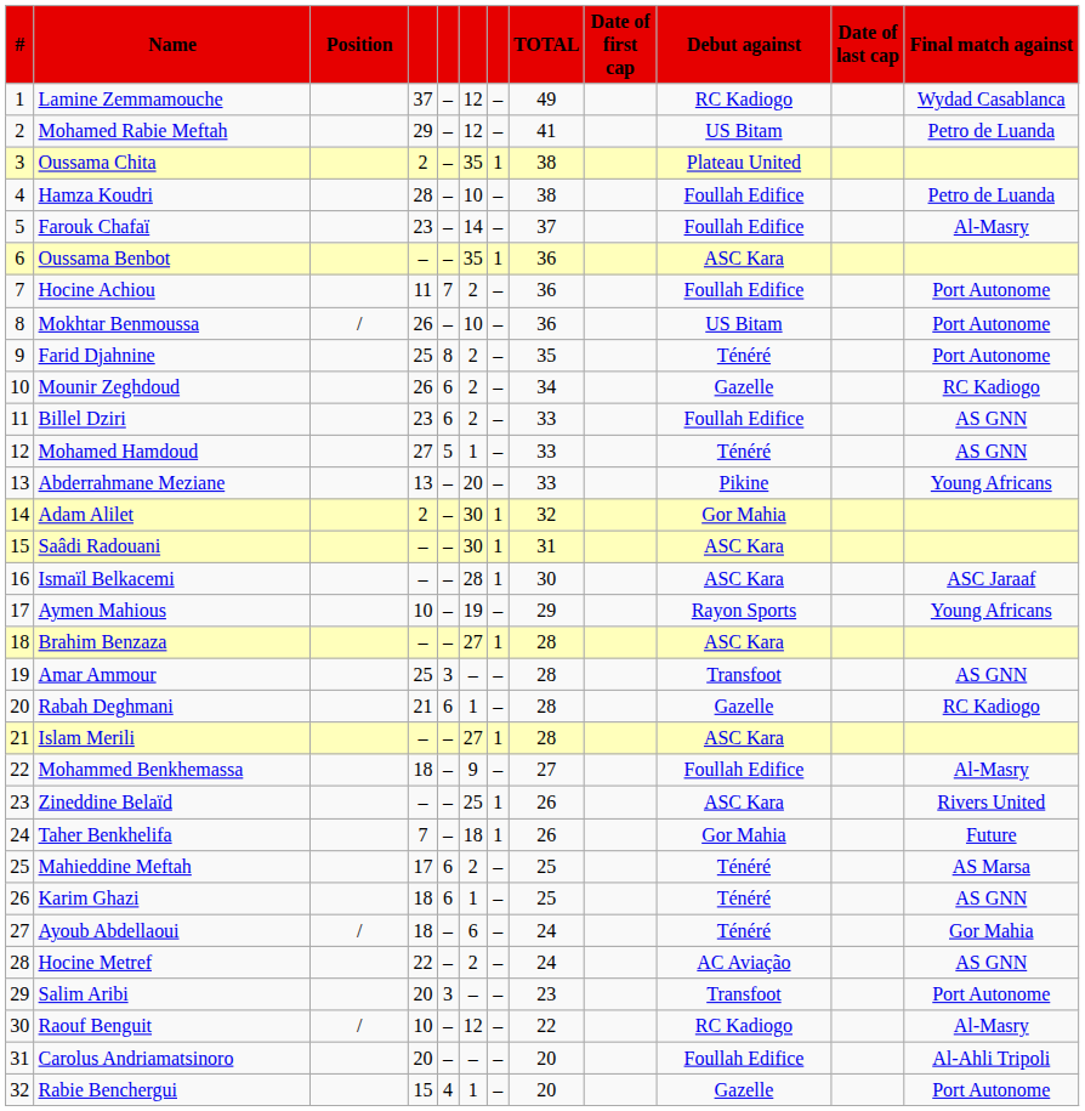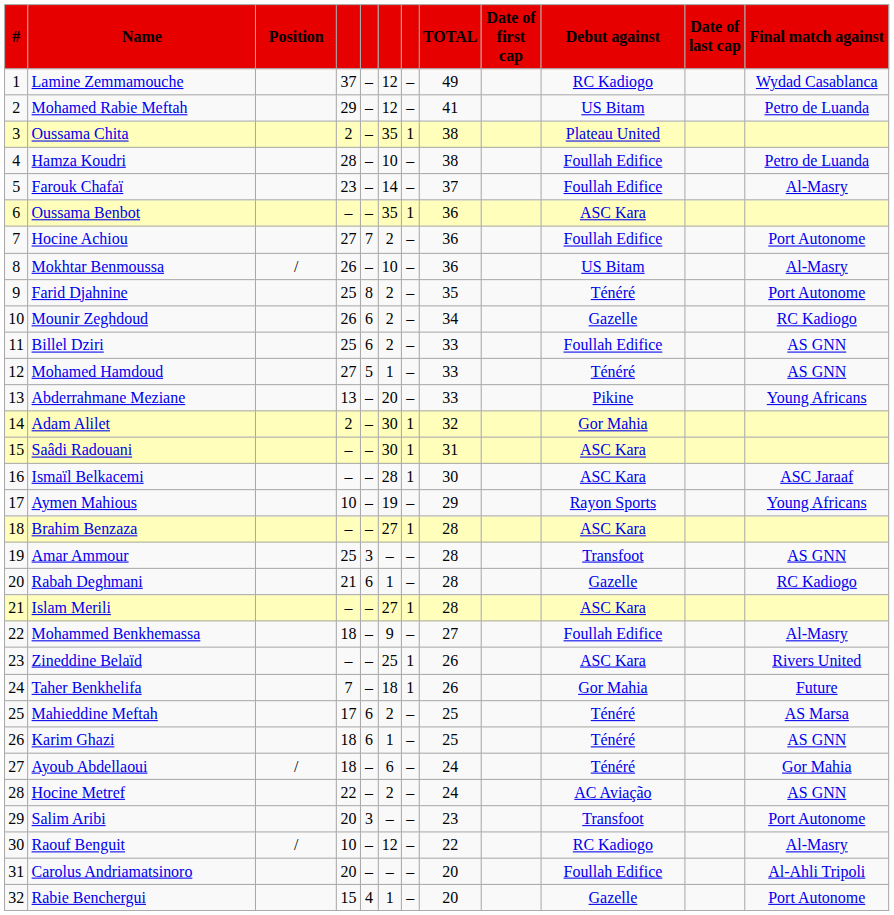 <table border="0" class="wikitable" style="text-align:center;font-size:95%">
 <tr>
 <th scope=col style="color:#000000; background:#E60000;" width=10>#</th>
 <th scope=col style="color:#000000; background:#E60000;" width=210>Name</th>
 <th scope=col style="color:#000000; background:#E60000;" width=70>Position</th>
 <th scope=col style="color:#000000; background:#E60000;" width=10><a href='#'></a></th>
 <th scope=col style="color:#000000; background:#E60000;" width=10><a href='#'></a></th>
 <th scope=col style="color:#000000; background:#E60000;" width=10><s><a href='#'></a></s> <a href='#'></a></th>
 <th scope=col style="color:#000000; background:#E60000;" width=10><a href='#'></a></th>
 <th scope=col style="color:#000000; background:#E60000;" width=10>TOTAL</th>
 <th scope=col style="color:#000000; background:#E60000;" width=50>Date of first cap</th>
 <th scope=col style="color:#000000; background:#E60000;" width=130>Debut against</th>
 <th scope=col style="color:#000000; background:#E60000;" width=50>Date of last cap</th>
 <th scope=col style="color:#000000; background:#E60000;" width=130>Final match against</th>
 </tr>
 <tr>
 <td>1</td>
 <td align="left"> <a href='#'>Lamine Zemmamouche</a></td>
 <td></td>
 <td>37</td>
 <td>–</td>
 <td>12</td>
 <td>–</td>
 <td>49</td>
 <td></td>
 <td><a href='#'>RC Kadiogo</a></td>
 <td></td>
 <td><a href='#'>Wydad Casablanca</a></td>
 </tr>
 <tr>
 <td>2</td>
 <td align="left"> <a href='#'>Mohamed Rabie Meftah</a></td>
 <td></td>
 <td>29</td>
 <td>–</td>
 <td>12</td>
 <td>–</td>
 <td>41</td>
 <td></td>
 <td><a href='#'>US Bitam</a></td>
 <td></td>
 <td><a href='#'>Petro de Luanda</a></td>
 </tr>
 <tr style="background:#ffb">
 <td>3</td>
 <td align="left"> <a href='#'>Oussama Chita</a></td>
 <td></td>
 <td>2</td>
 <td>–</td>
 <td>35</td>
 <td>1</td>
 <td>38</td>
 <td></td>
 <td><a href='#'>Plateau United</a></td>
 <td></td>
 <td></td>
 </tr>
 <tr>
 <td>4</td>
 <td align="left"> <a href='#'>Hamza Koudri</a></td>
 <td></td>
 <td>28</td>
 <td>–</td>
 <td>10</td>
 <td>–</td>
 <td>38</td>
 <td></td>
 <td><a href='#'>Foullah Edifice</a></td>
 <td></td>
 <td><a href='#'>Petro de Luanda</a></td>
 </tr>
 <tr>
 <td>5</td>
 <td align="left"> <a href='#'>Farouk Chafaï</a></td>
 <td></td>
 <td>23</td>
 <td>–</td>
 <td>14</td>
 <td>–</td>
 <td>37</td>
 <td></td>
 <td><a href='#'>Foullah Edifice</a></td>
 <td></td>
 <td><a href='#'>Al-Masry</a></td>
 </tr>
 <tr style="background:#ffb">
 <td>6</td>
 <td align="left"> <a href='#'>Oussama Benbot</a></td>
 <td></td>
 <td>–</td>
 <td>–</td>
 <td>35</td>
 <td>1</td>
 <td>36</td>
 <td></td>
 <td><a href='#'>ASC Kara</a></td>
 <td></td>
 <td></td>
 </tr>
 <tr>
 <td>7</td>
 <td align="left"> <a href='#'>Hocine Achiou</a></td>
 <td></td>
-<td>11</td>
+<td>27</td>
 <td>7</td>
 <td>2</td>
 <td>–</td>
 <td>36</td>
 <td></td>
 <td><a href='#'>Foullah Edifice</a></td>
 <td></td>
 <td><a href='#'>Port Autonome</a></td>
 </tr>
 <tr>
 <td>8</td>
 <td align="left"> <a href='#'>Mokhtar Benmoussa</a></td>
 <td> / </td>
 <td>26</td>
 <td>–</td>
 <td>10</td>
 <td>–</td>
 <td>36</td>
 <td></td>
 <td><a href='#'>US Bitam</a></td>
 <td></td>
-<td><a href='#'>Port Autonome</a></td>
+<td><a href='#'>Al-Masry</a></td>
 </tr>
 <tr>
 <td>9</td>
 <td align="left"> <a href='#'>Farid Djahnine</a></td>
 <td></td>
 <td>25</td>
 <td>8</td>
 <td>2</td>
 <td>–</td>
 <td>35</td>
 <td></td>
 <td><a href='#'>Ténéré</a></td>
 <td></td>
 <td><a href='#'>Port Autonome</a></td>
 </tr>
 <tr>
 <td>10</td>
 <td align="left"> <a href='#'>Mounir Zeghdoud</a></td>
 <td></td>
 <td>26</td>
 <td>6</td>
 <td>2</td>
 <td>–</td>
 <td>34</td>
 <td></td>
 <td><a href='#'>Gazelle</a></td>
 <td></td>
 <td><a href='#'>RC Kadiogo</a></td>
 </tr>
 <tr>
 <td>11</td>
 <td align="left"> <a href='#'>Billel Dziri</a></td>
 <td></td>
-<td>23</td>
+<td>25</td>
 <td>6</td>
 <td>2</td>
 <td>–</td>
 <td>33</td>
 <td></td>
 <td><a href='#'>Foullah Edifice</a></td>
 <td></td>
 <td><a href='#'>AS GNN</a></td>
 </tr>
 <tr>
 <td>12</td>
 <td align="left"> <a href='#'>Mohamed Hamdoud</a></td>
 <td></td>
 <td>27</td>
 <td>5</td>
 <td>1</td>
 <td>–</td>
 <td>33</td>
 <td></td>
 <td><a href='#'>Ténéré</a></td>
 <td></td>
 <td><a href='#'>AS GNN</a></td>
 </tr>
 <tr>
 <td>13</td>
 <td align="left"> <a href='#'>Abderrahmane Meziane</a></td>
 <td></td>
 <td>13</td>
 <td>–</td>
 <td>20</td>
 <td>–</td>
 <td>33</td>
 <td></td>
 <td><a href='#'>Pikine</a></td>
 <td></td>
 <td><a href='#'>Young Africans</a></td>
 </tr>
 <tr style="background:#ffb">
 <td>14</td>
 <td align="left"> <a href='#'>Adam Alilet</a></td>
 <td></td>
 <td>2</td>
 <td>–</td>
 <td>30</td>
 <td>1</td>
 <td>32</td>
 <td></td>
 <td><a href='#'>Gor Mahia</a></td>
 <td></td>
 <td></td>
 </tr>
 <tr style="background:#ffb">
 <td>15</td>
 <td align="left"> <a href='#'>Saâdi Radouani</a></td>
 <td></td>
 <td>–</td>
 <td>–</td>
 <td>30</td>
 <td>1</td>
 <td>31</td>
 <td></td>
 <td><a href='#'>ASC Kara</a></td>
 <td></td>
 <td></td>
 </tr>
 <tr>
 <td>16</td>
 <td align="left"> <a href='#'>Ismaïl Belkacemi</a></td>
 <td></td>
 <td>–</td>
 <td>–</td>
 <td>28</td>
 <td>1</td>
 <td>30</td>
 <td></td>
 <td><a href='#'>ASC Kara</a></td>
 <td></td>
 <td><a href='#'>ASC Jaraaf</a></td>
 </tr>
 <tr>
 <td>17</td>
 <td align="left"> <a href='#'>Aymen Mahious</a></td>
 <td></td>
 <td>10</td>
 <td>–</td>
 <td>19</td>
 <td>–</td>
 <td>29</td>
 <td></td>
 <td><a href='#'>Rayon Sports</a></td>
 <td></td>
 <td><a href='#'>Young Africans</a></td>
 </tr>
 <tr style="background:#ffb">
 <td>18</td>
 <td align="left"> <a href='#'>Brahim Benzaza</a></td>
 <td></td>
 <td>–</td>
 <td>–</td>
 <td>27</td>
 <td>1</td>
 <td>28</td>
 <td></td>
 <td><a href='#'>ASC Kara</a></td>
 <td></td>
 <td></td>
 </tr>
 <tr>
 <td>19</td>
 <td align="left"> <a href='#'>Amar Ammour</a></td>
 <td></td>
 <td>25</td>
 <td>3</td>
 <td>–</td>
 <td>–</td>
 <td>28</td>
 <td></td>
 <td><a href='#'>Transfoot</a></td>
 <td></td>
 <td><a href='#'>AS GNN</a></td>
 </tr>
 <tr>
 <td>20</td>
 <td align="left"> <a href='#'>Rabah Deghmani</a></td>
 <td></td>
 <td>21</td>
 <td>6</td>
 <td>1</td>
 <td>–</td>
 <td>28</td>
 <td></td>
 <td><a href='#'>Gazelle</a></td>
 <td></td>
 <td><a href='#'>RC Kadiogo</a></td>
 </tr>
 <tr style="background:#ffb">
 <td>21</td>
 <td align="left"> <a href='#'>Islam Merili</a></td>
 <td></td>
 <td>–</td>
 <td>–</td>
 <td>27</td>
 <td>1</td>
 <td>28</td>
 <td></td>
 <td><a href='#'>ASC Kara</a></td>
 <td></td>
 <td></td>
 </tr>
 <tr>
 <td>22</td>
 <td align="left"> <a href='#'>Mohammed Benkhemassa</a></td>
 <td></td>
 <td>18</td>
 <td>–</td>
 <td>9</td>
 <td>–</td>
 <td>27</td>
 <td></td>
 <td><a href='#'>Foullah Edifice</a></td>
 <td></td>
 <td><a href='#'>Al-Masry</a></td>
 </tr>
 <tr>
 <td>23</td>
 <td align="left"> <a href='#'>Zineddine Belaïd</a></td>
 <td></td>
 <td>–</td>
 <td>–</td>
 <td>25</td>
 <td>1</td>
 <td>26</td>
 <td></td>
 <td><a href='#'>ASC Kara</a></td>
 <td></td>
 <td><a href='#'>Rivers United</a></td>
 </tr>
 <tr>
 <td>24</td>
 <td align="left"> <a href='#'>Taher Benkhelifa</a></td>
 <td></td>
 <td>7</td>
 <td>–</td>
 <td>18</td>
 <td>1</td>
 <td>26</td>
 <td></td>
 <td><a href='#'>Gor Mahia</a></td>
 <td></td>
 <td><a href='#'>Future</a></td>
 </tr>
 <tr>
 <td>25</td>
 <td align="left"> <a href='#'>Mahieddine Meftah</a></td>
 <td></td>
 <td>17</td>
 <td>6</td>
 <td>2</td>
 <td>–</td>
 <td>25</td>
 <td></td>
 <td><a href='#'>Ténéré</a></td>
 <td></td>
 <td><a href='#'>AS Marsa</a></td>
 </tr>
 <tr>
 <td>26</td>
 <td align="left"> <a href='#'>Karim Ghazi</a></td>
 <td></td>
 <td>18</td>
 <td>6</td>
 <td>1</td>
 <td>–</td>
 <td>25</td>
 <td></td>
 <td><a href='#'>Ténéré</a></td>
 <td></td>
 <td><a href='#'>AS GNN</a></td>
 </tr>
 <tr>
 <td>27</td>
 <td align="left"> <a href='#'>Ayoub Abdellaoui</a></td>
 <td> / </td>
 <td>18</td>
 <td>–</td>
 <td>6</td>
 <td>–</td>
 <td>24</td>
 <td></td>
 <td><a href='#'>Ténéré</a></td>
 <td></td>
 <td><a href='#'>Gor Mahia</a></td>
 </tr>
 <tr>
 <td>28</td>
 <td align="left"> <a href='#'>Hocine Metref</a></td>
 <td></td>
 <td>22</td>
 <td>–</td>
 <td>2</td>
 <td>–</td>
 <td>24</td>
 <td></td>
 <td><a href='#'>AC Aviação</a></td>
 <td></td>
 <td><a href='#'>AS GNN</a></td>
 </tr>
 <tr>
 <td>29</td>
 <td align="left"> <a href='#'>Salim Aribi</a></td>
 <td></td>
 <td>20</td>
 <td>3</td>
 <td>–</td>
 <td>–</td>
 <td>23</td>
 <td></td>
 <td><a href='#'>Transfoot</a></td>
 <td></td>
 <td><a href='#'>Port Autonome</a></td>
 </tr>
 <tr>
 <td>30</td>
 <td align="left"> <a href='#'>Raouf Benguit</a></td>
 <td> / </td>
 <td>10</td>
 <td>–</td>
 <td>12</td>
 <td>–</td>
 <td>22</td>
 <td></td>
 <td><a href='#'>RC Kadiogo</a></td>
 <td></td>
 <td><a href='#'>Al-Masry</a></td>
 </tr>
 <tr>
 <td>31</td>
 <td align="left"> <a href='#'>Carolus Andriamatsinoro</a></td>
 <td></td>
 <td>20</td>
 <td>–</td>
 <td>–</td>
 <td>–</td>
 <td>20</td>
 <td></td>
 <td><a href='#'>Foullah Edifice</a></td>
 <td></td>
 <td><a href='#'>Al-Ahli Tripoli</a></td>
 </tr>
 <tr>
 <td>32</td>
 <td align="left"> <a href='#'>Rabie Benchergui</a></td>
 <td></td>
 <td>15</td>
 <td>4</td>
 <td>1</td>
 <td>–</td>
 <td>20</td>
 <td></td>
 <td><a href='#'>Gazelle</a></td>
 <td></td>
 <td><a href='#'>Port Autonome</a></td>
 </tr>
 <tr>
 </tr>
 </table>
